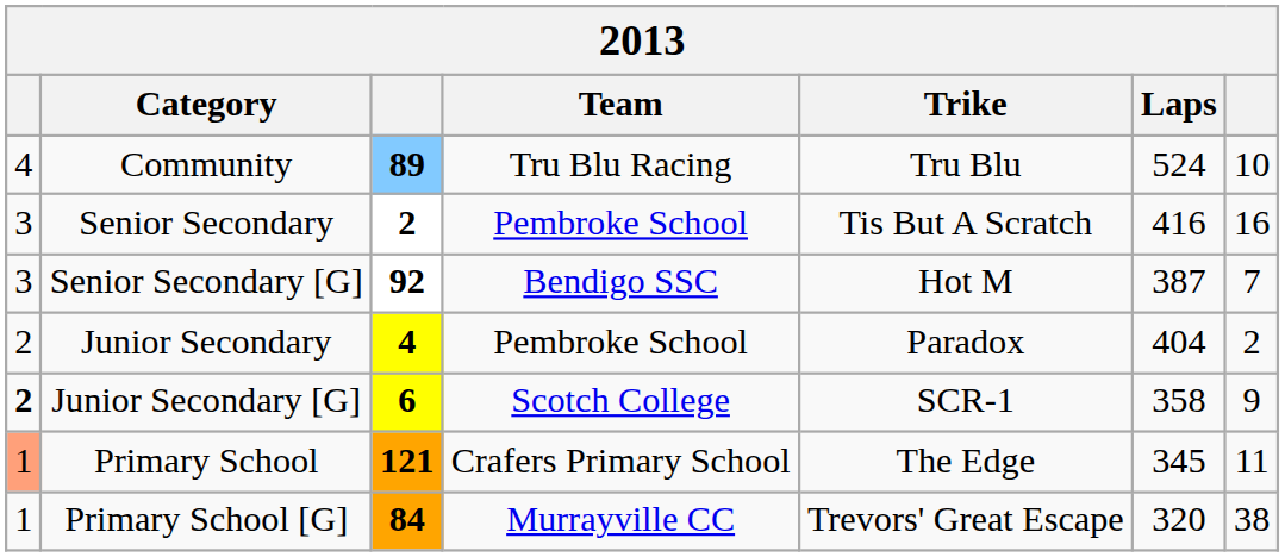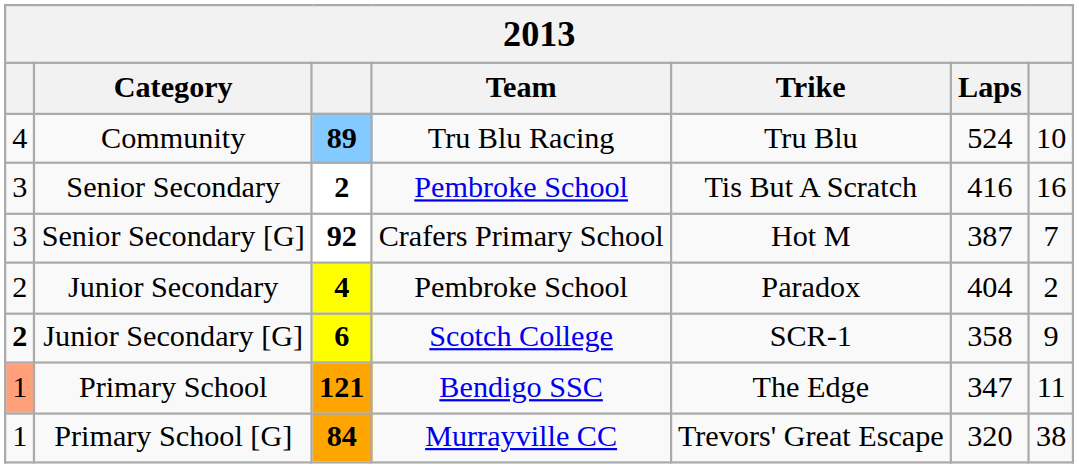 <table class="wikitable" style="font-size: 85%; text-align:center">
 <tr>
 <th colspan="7" width="300"><big>2013</big></th>
 </tr>
 <tr>
 <th style="background:#ccfwidth:2.5%"></th>
 <th style="background:#ccfwidth:19%">Category</th>
 <th valign="middle" style="background:#ccfwidth:3.5%"></th>
 <th style="background:#ccfwidth:32%">Team</th>
 <th style="background:#ccfwidth:32%">Trike</th>
 <th style="background:#ccfwidth:5%">Laps</th>
 <th style="background:#ccfwidth:6%"></th>
 </tr>
 <tr>
 <td>4</td>
 <td>Community</td>
 <td bgcolor=#82CAFF><strong>89</strong></td>
 <td> Tru Blu Racing</td>
 <td>Tru Blu</td>
 <td>524</td>
 <td>10</td>
 </tr>
 <tr>
 <td>3</td>
 <td>Senior Secondary</td>
 <td bgcolor="#FFFFFF"><strong>2</strong></td>
 <td> <a href='#'>Pembroke School</a></td>
 <td>Tis But A Scratch</td>
 <td>416</td>
 <td>16</td>
 </tr>
 <tr>
 <td>3</td>
 <td>Senior Secondary [G]</td>
 <td bgcolor="#FFFFFF"><strong>92</strong></td>
-<td> <a href='#'>Bendigo SSC</a></td>
+<td> Crafers Primary School</td>
 <td>Hot M</td>
 <td>387</td>
 <td>7</td>
 </tr>
 <tr>
 <td>2</td>
 <td>Junior Secondary</td>
 <td bgcolor="#FFFF00"><strong>4</strong></td>
 <td> Pembroke School</td>
 <td>Paradox</td>
 <td>404</td>
 <td>2</td>
 </tr>
 <tr>
 <td><strong>2</strong></td>
 <td>Junior Secondary [G]</td>
 <td bgcolor="#FFFF00"><strong>6</strong></td>
 <td> <a href='#'>Scotch College</a></td>
 <td>SCR-1</td>
 <td>358</td>
 <td>9</td>
 </tr>
 <tr>
 <td style="background: lightsalmon;">1</td>
 <td>Primary School</td>
 <td bgcolor="#FFA500"><strong>121</strong></td>
-<td> Crafers Primary School</td>
+<td> <a href='#'>Bendigo SSC</a></td>
 <td>The Edge</td>
-<td>345</td>
+<td>347</td>
 <td>11</td>
 </tr>
 <tr>
 <td>1</td>
 <td>Primary School [G]</td>
 <td bgcolor="#FFA500"><strong>84</strong></td>
 <td> <a href='#'>Murrayville CC</a></td>
 <td>Trevors' Great Escape</td>
 <td>320</td>
 <td>38</td>
 </tr>
 </table>
